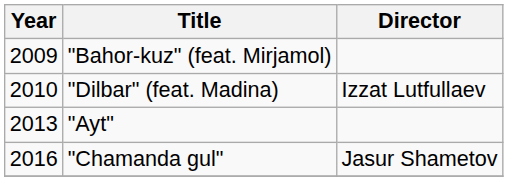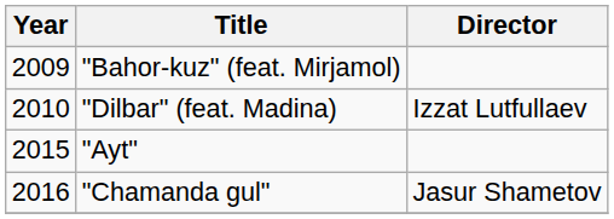 <table class="wikitable" style="text-align:left;">
 <tr>
 <th>Year</th>
 <th>Title</th>
 <th>Director</th>
 </tr>
 <tr>
 <td rowspan="1">2009</td>
 <td>"Bahor-kuz" (feat. Mirjamol)</td>
 <td></td>
 </tr>
 <tr>
 <td rowspan="1">2010</td>
 <td>"Dilbar" (feat. Madina)</td>
 <td>Izzat Lutfullaev</td>
 </tr>
 <tr>
-<td rowspan="1">2013</td>
+<td rowspan="1">2015</td>
 <td>"Ayt"</td>
 <td></td>
 </tr>
 <tr>
 <td rowspan="1">2016</td>
 <td>"Chamanda gul"</td>
 <td>Jasur Shametov</td>
 </tr>
 <tr>
 </tr>
 </table>
